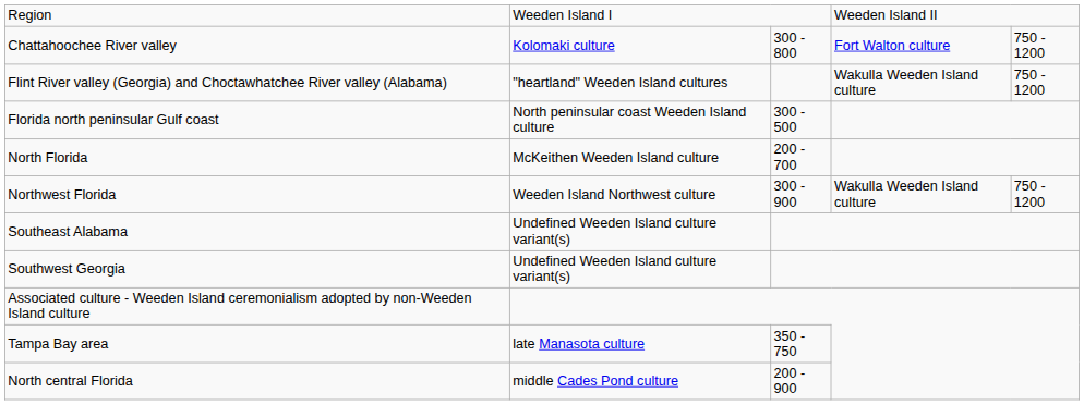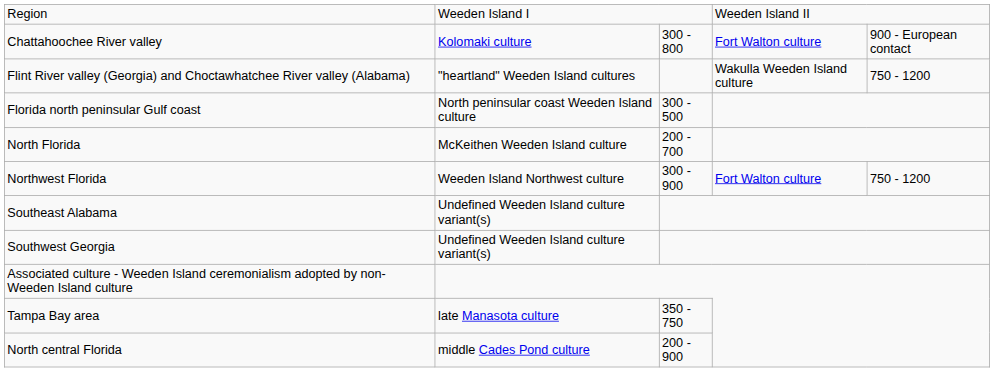 <table class="wikitable">
 <tr>
 <td>Region</td>
 <td colspan=2>Weeden Island I</td>
 <td colspan=2>Weeden Island II</td>
 </tr>
 <tr>
 <td>Chattahoochee River valley</td>
 <td><a href='#'>Kolomaki culture</a></td>
 <td>300 - 800</td>
 <td><a href='#'>Fort Walton culture</a></td>
-<td>750 - 1200</td>
+<td>900 - European contact</td>
 </tr>
 <tr>
 <td>Flint River valley (Georgia) and Choctawhatchee River valley (Alabama)</td>
 <td>"heartland" Weeden Island cultures</td>
 <td></td>
 <td>Wakulla Weeden Island culture</td>
 <td>750 - 1200</td>
 </tr>
 <tr>
 <td>Florida north peninsular Gulf coast</td>
 <td>North peninsular coast Weeden Island culture</td>
 <td>300 - 500</td>
 <td colspan=2></td>
 </tr>
 <tr>
 <td>North Florida</td>
 <td>McKeithen Weeden Island culture</td>
 <td>200 - 700</td>
 <td colspan=2></td>
 </tr>
 <tr>
 <td>Northwest Florida</td>
 <td>Weeden Island Northwest culture</td>
 <td>300 - 900</td>
-<td>Wakulla Weeden Island culture</td>
+<td><a href='#'>Fort Walton culture</a></td>
 <td>750 - 1200</td>
 </tr>
 <tr>
 <td>Southeast Alabama</td>
 <td>Undefined Weeden Island culture variant(s)</td>
 <td colspan=3></td>
 </tr>
 <tr>
 <td>Southwest Georgia</td>
 <td>Undefined Weeden Island culture variant(s)</td>
 <td colspan=3></td>
 </tr>
 <tr>
 <td>Associated culture - Weeden Island ceremonialism adopted by non-Weeden Island culture</td>
 </tr>
 <tr>
 <td>Tampa Bay area</td>
 <td>late <a href='#'>Manasota culture</a></td>
 <td>350 - 750</td>
 </tr>
 <tr>
 <td>North central Florida</td>
 <td>middle <a href='#'>Cades Pond culture</a></td>
 <td>200 - 900</td>
 </tr>
 </table>
